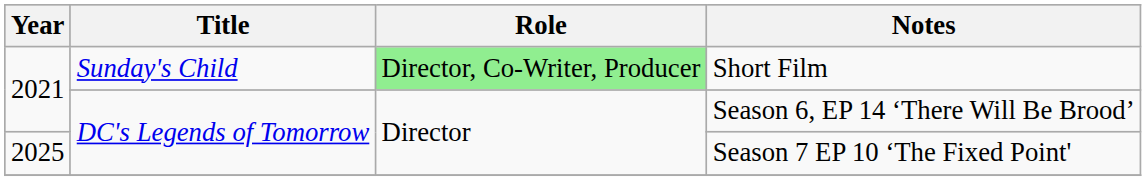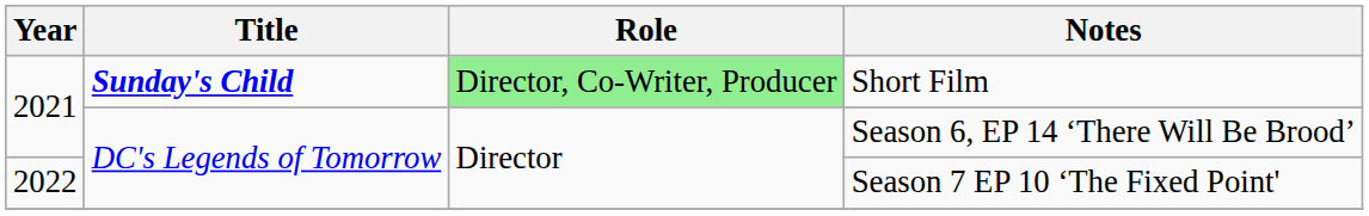 <table class="wikitable sortable">
 <tr>
 <th>Year</th>
 <th>Title</th>
 <th>Role</th>
 <th class="unsortable">Notes</th>
 </tr>
 <tr>
 <td rowspan="2">2021</td>
-<td><em><a href='#'>Sunday's Child</a></em></td>
+<td><strong><em><a href='#'>Sunday's Child</a></em></strong></td>
 <td style="background: lightgreen;">Director, Co-Writer, Producer</td>
 <td>Short Film</td>
 </tr>
 <tr>
 <td rowspan=2><em><a href='#'>DC's Legends of Tomorrow</a></em></td>
 <td rowspan=2>Director</td>
 <td>Season 6, EP 14 ‘There Will Be Brood’</td>
 </tr>
 <tr>
-<td>2025</td>
+<td>2022</td>
 <td>Season 7 EP 10 ‘The Fixed Point'</td>
 </tr>
 <tr>
 </tr>
 </table>
